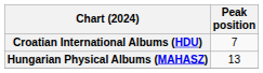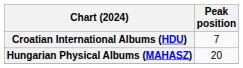 <table class="wikitable sortable plainrowheaders" style="text-align:center;">
 <tr>
 <th scope="col">Chart (2024)</th>
 <th scope="col">Peak<br>position</th>
 </tr>
 <tr>
 <th scope="row">Croatian International Albums (<a href='#'>HDU</a>)</th>
 <td>7</td>
 </tr>
 <tr>
 <th scope="row">Hungarian Physical Albums (<a href='#'>MAHASZ</a>)</th>
-<td>13</td>
+<td>20</td>
 </tr>
 <tr>
 </tr>
 </table>
